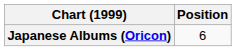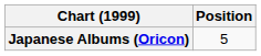 <table class="wikitable sortable plainrowheaders">
 <tr>
 <th scope="col">Chart (1999)</th>
 <th scope="col">Position</th>
 </tr>
 <tr>
 <th scope="row">Japanese Albums (<a href='#'>Oricon</a>)</th>
-<td align="center">6</td>
+<td align="center">5</td>
 </tr>
 </table>
